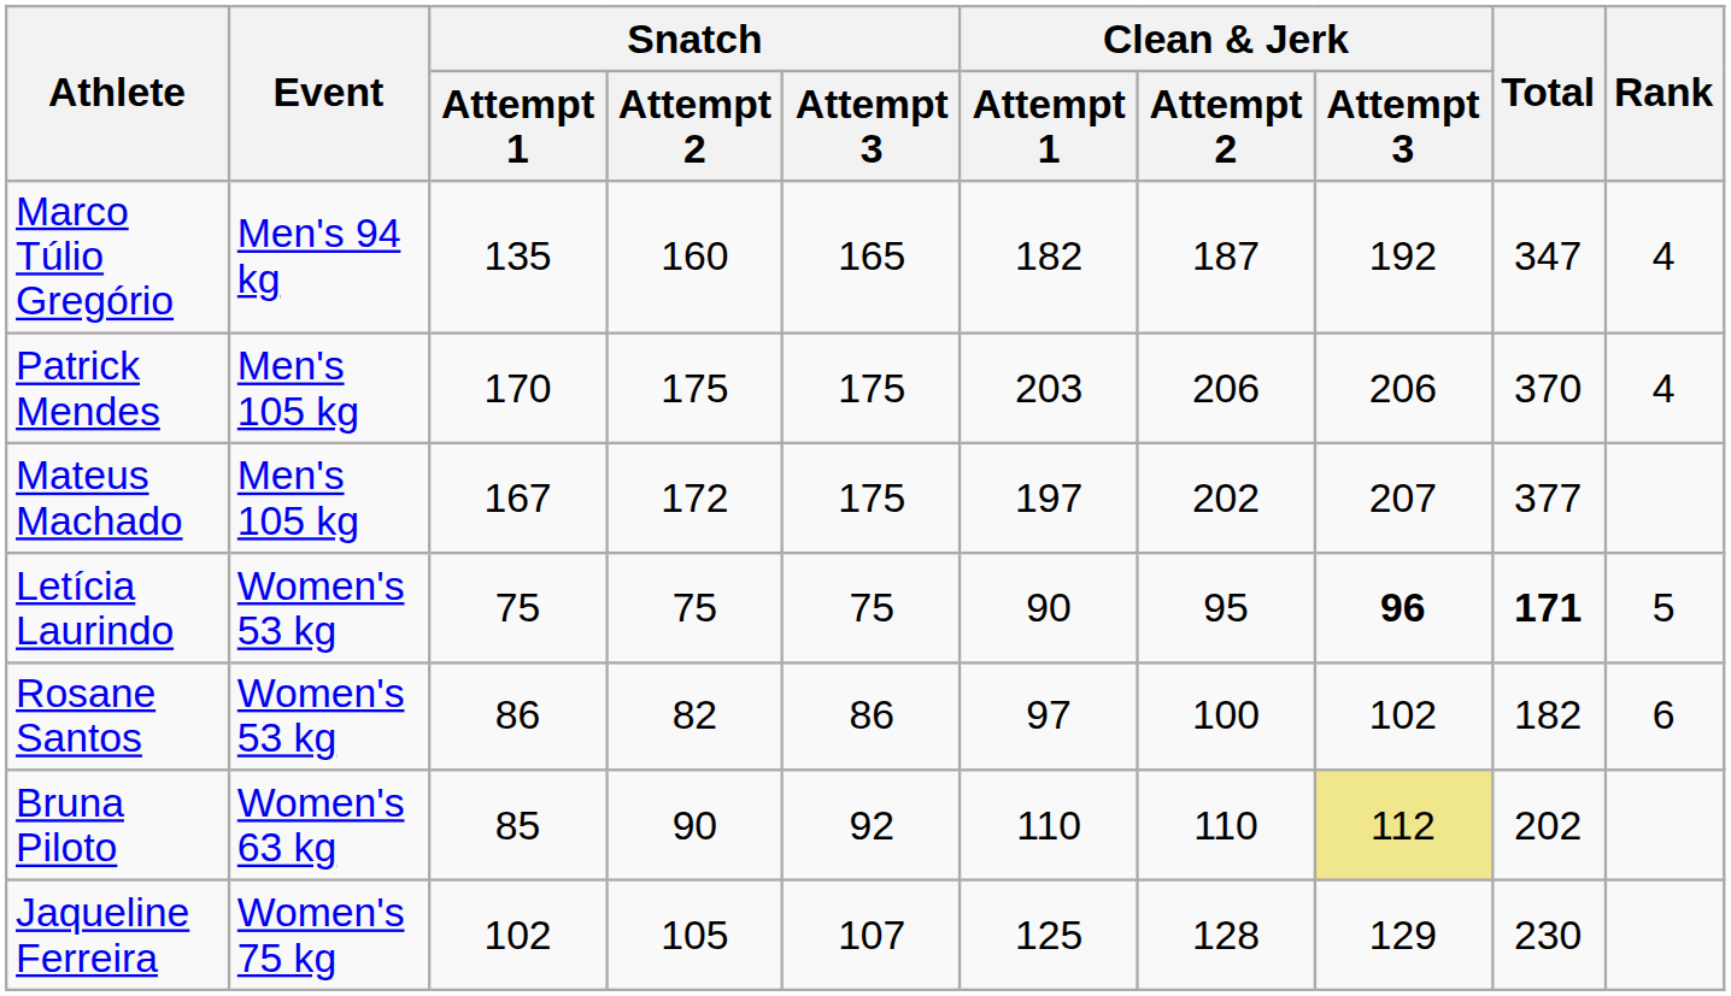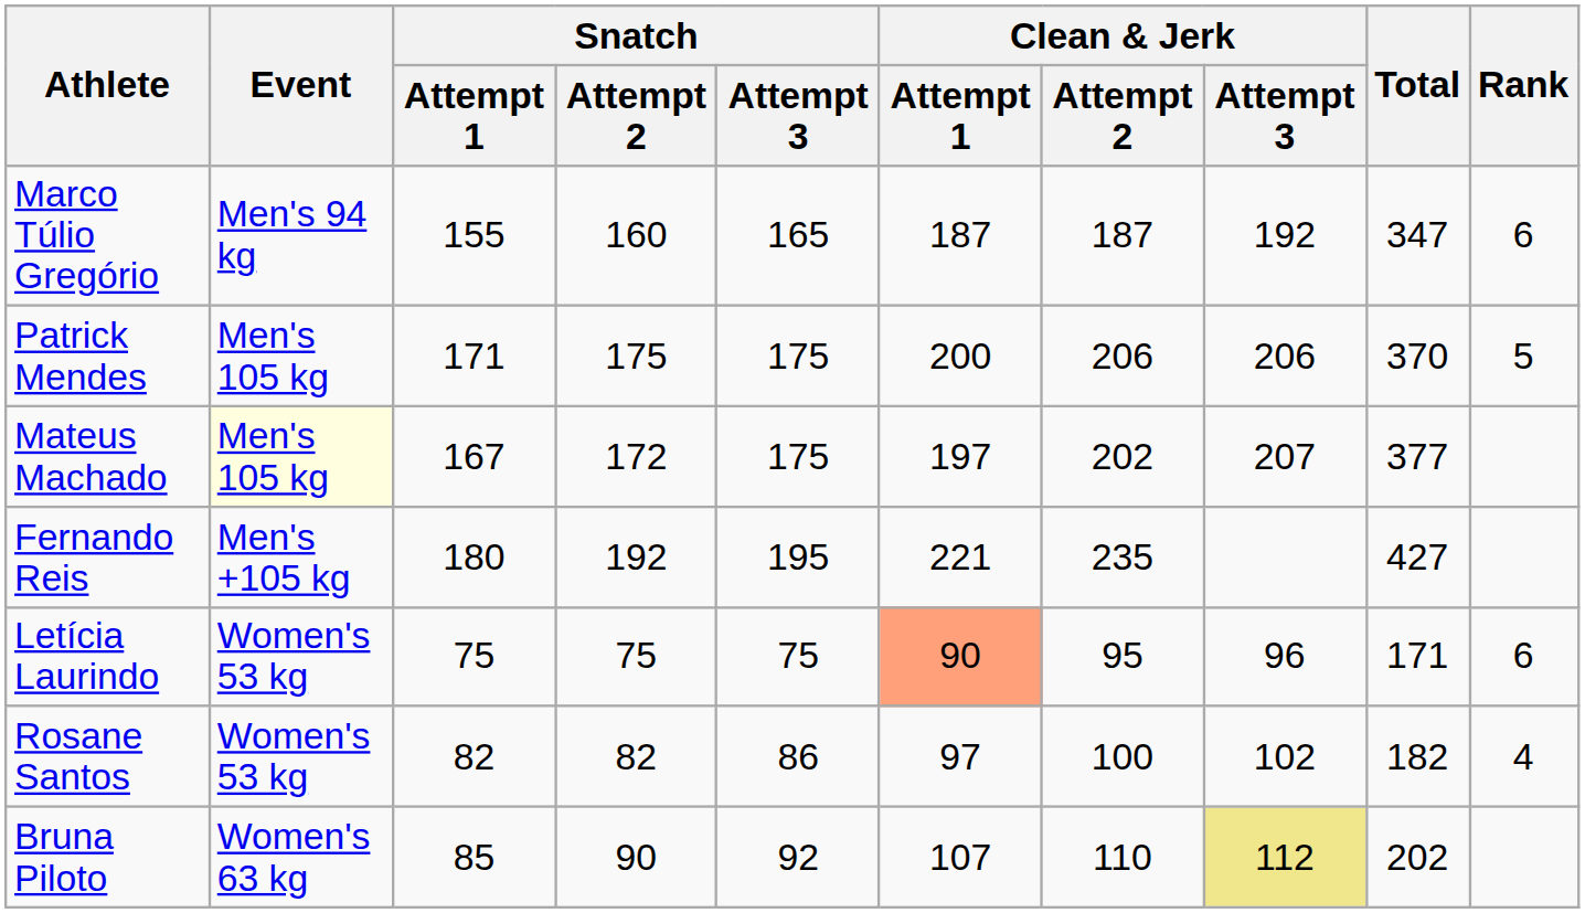 <table class="wikitable" style="font-size:90%;">
 <tr>
 <th rowspan=2>Athlete</th>
 <th rowspan=2>Event</th>
 <th colspan=3>Snatch</th>
 <th colspan=3>Clean & Jerk</th>
 <th rowspan=2>Total</th>
 <th rowspan=2>Rank</th>
 </tr>
 <tr>
 <th>Attempt 1</th>
 <th>Attempt 2</th>
 <th>Attempt 3</th>
 <th>Attempt 1</th>
 <th>Attempt 2</th>
 <th>Attempt 3</th>
 </tr>
 <tr>
 <td><a href='#'>Marco Túlio Gregório</a></td>
 <td><a href='#'>Men's 94 kg</a></td>
-<td align=center>135</td>
+<td align=center>155</td>
 <td align=center>160</td>
 <td align=center>165</td>
-<td align=center>182</td>
+<td align=center>187</td>
 <td align=center>187</td>
 <td align=center>192</td>
 <td align=center>347</td>
-<td align=center>4</td>
+<td align=center>6</td>
 </tr>
 <tr>
 <td><a href='#'>Patrick Mendes</a></td>
 <td><a href='#'>Men's 105 kg</a></td>
-<td align=center>170</td>
+<td align=center>171</td>
 <td align=center>175</td>
 <td align=center>175</td>
-<td align=center>203</td>
+<td align=center>200</td>
 <td align=center>206</td>
 <td align=center>206</td>
 <td align=center>370</td>
-<td align=center>4</td>
+<td align=center>5</td>
 </tr>
 <tr>
 <td><a href='#'>Mateus Machado</a></td>
-<td><a href='#'>Men's 105 kg</a></td>
+<td style="background: lightyellow;"><a href='#'>Men's 105 kg</a></td>
 <td align=center>167</td>
 <td align=center>172</td>
 <td align=center>175</td>
 <td align=center>197</td>
 <td align=center>202</td>
 <td align=center>207</td>
 <td align=center>377</td>
 <td align=center></td>
 </tr>
 <tr>
+<td><a href='#'>Fernando Reis</a></td>
+<td><a href='#'>Men's +105 kg</a></td>
+<td align=center>180</td>
+<td align=center>192</td>
+<td align=center>195</td>
+<td align=center>221</td>
+<td align=center>235</td>
+<td align=center></td>
+<td align=center>427</td>
+<td align=center></td>
+</tr>
+<tr>
 <td><a href='#'>Letícia Laurindo</a></td>
 <td><a href='#'>Women's 53 kg</a></td>
 <td align=center>75</td>
 <td align=center>75</td>
 <td align=center>75</td>
-<td align=center>90</td>
+<td align=center style="background: lightsalmon;">90</td>
 <td align=center>95</td>
-<td align=center><strong>96</strong></td>
-<td align=center><strong>171</strong></td>
-<td align=center>5</td>
+<td align=center>96</td>
+<td align=center>171</td>
+<td align=center>6</td>
 </tr>
 <tr>
 <td><a href='#'>Rosane Santos</a></td>
 <td><a href='#'>Women's 53 kg</a></td>
-<td align=center>86</td>
+<td align=center>82</td>
 <td align=center>82</td>
 <td align=center>86</td>
 <td align=center>97</td>
 <td align=center>100</td>
 <td align=center>102</td>
 <td align=center>182</td>
-<td align=center>6</td>
+<td align=center>4</td>
 </tr>
 <tr>
 <td><a href='#'>Bruna Piloto</a></td>
 <td><a href='#'>Women's 63 kg</a></td>
 <td align=center>85</td>
 <td align=center>90</td>
 <td align=center>92</td>
-<td align=center>110</td>
+<td align=center>107</td>
 <td align=center>110</td>
 <td align=center style="background: khaki;">112</td>
 <td align=center>202</td>
 <td align=center></td>
 </tr>
-<tr>
-<td><a href='#'>Jaqueline Ferreira</a></td>
-<td><a href='#'>Women's 75 kg</a></td>
-<td align=center>102</td>
-<td align=center>105</td>
-<td align=center>107</td>
-<td align=center>125</td>
-<td align=center>128</td>
-<td align=center>129</td>
-<td align=center>230</td>
-<td align=center></td>
-</tr>
 </table>
